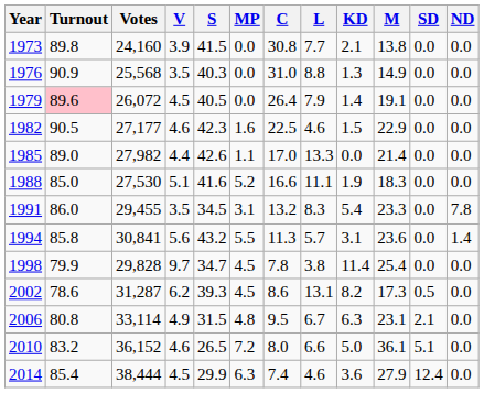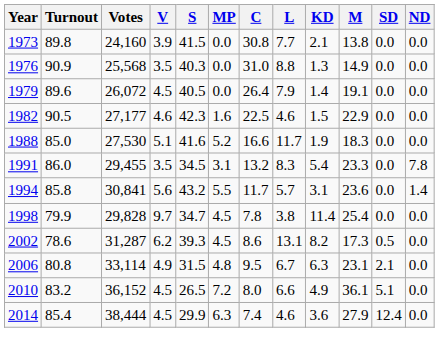 <table class="wikitable sortable" style="font-size: 95%;">
 <tr>
 <th>Year</th>
 <th>Turnout</th>
 <th>Votes</th>
 <th><a href='#'>V</a></th>
 <th><a href='#'>S</a></th>
 <th><a href='#'>MP</a></th>
 <th><a href='#'>C</a></th>
 <th><a href='#'>L</a></th>
 <th><a href='#'>KD</a></th>
 <th><a href='#'>M</a></th>
 <th><a href='#'>SD</a></th>
 <th><a href='#'>ND</a></th>
 </tr>
 <tr>
 <td><a href='#'>1973</a></td>
 <td>89.8</td>
 <td>24,160</td>
 <td>3.9</td>
 <td>41.5</td>
 <td>0.0</td>
 <td>30.8</td>
 <td>7.7</td>
 <td>2.1</td>
 <td>13.8</td>
 <td>0.0</td>
 <td>0.0</td>
 </tr>
 <tr>
 <td><a href='#'>1976</a></td>
 <td>90.9</td>
 <td>25,568</td>
 <td>3.5</td>
 <td>40.3</td>
 <td>0.0</td>
 <td>31.0</td>
 <td>8.8</td>
 <td>1.3</td>
 <td>14.9</td>
 <td>0.0</td>
 <td>0.0</td>
 </tr>
 <tr>
 <td><a href='#'>1979</a></td>
-<td style="background: pink;">89.6</td>
+<td>89.6</td>
 <td>26,072</td>
 <td>4.5</td>
 <td>40.5</td>
 <td>0.0</td>
 <td>26.4</td>
 <td>7.9</td>
 <td>1.4</td>
 <td>19.1</td>
 <td>0.0</td>
 <td>0.0</td>
 </tr>
 <tr>
 <td><a href='#'>1982</a></td>
 <td>90.5</td>
 <td>27,177</td>
 <td>4.6</td>
 <td>42.3</td>
 <td>1.6</td>
 <td>22.5</td>
 <td>4.6</td>
 <td>1.5</td>
 <td>22.9</td>
 <td>0.0</td>
 <td>0.0</td>
 </tr>
 <tr>
-<td><a href='#'>1985</a></td>
-<td>89.0</td>
-<td>27,982</td>
-<td>4.4</td>
-<td>42.6</td>
-<td>1.1</td>
-<td>17.0</td>
-<td>13.3</td>
-<td>0.0</td>
-<td>21.4</td>
-<td>0.0</td>
-<td>0.0</td>
-</tr>
-<tr>
 <td><a href='#'>1988</a></td>
 <td>85.0</td>
 <td>27,530</td>
 <td>5.1</td>
 <td>41.6</td>
 <td>5.2</td>
 <td>16.6</td>
-<td>11.1</td>
+<td>11.7</td>
 <td>1.9</td>
 <td>18.3</td>
 <td>0.0</td>
 <td>0.0</td>
 </tr>
 <tr>
 <td><a href='#'>1991</a></td>
 <td>86.0</td>
 <td>29,455</td>
 <td>3.5</td>
 <td>34.5</td>
 <td>3.1</td>
 <td>13.2</td>
 <td>8.3</td>
 <td>5.4</td>
 <td>23.3</td>
 <td>0.0</td>
 <td>7.8</td>
 </tr>
 <tr>
 <td><a href='#'>1994</a></td>
 <td>85.8</td>
 <td>30,841</td>
 <td>5.6</td>
 <td>43.2</td>
 <td>5.5</td>
-<td>11.3</td>
+<td>11.7</td>
 <td>5.7</td>
 <td>3.1</td>
 <td>23.6</td>
 <td>0.0</td>
 <td>1.4</td>
 </tr>
 <tr>
 <td><a href='#'>1998</a></td>
 <td>79.9</td>
 <td>29,828</td>
 <td>9.7</td>
 <td>34.7</td>
 <td>4.5</td>
 <td>7.8</td>
 <td>3.8</td>
 <td>11.4</td>
 <td>25.4</td>
 <td>0.0</td>
 <td>0.0</td>
 </tr>
 <tr>
 <td><a href='#'>2002</a></td>
 <td>78.6</td>
 <td>31,287</td>
 <td>6.2</td>
 <td>39.3</td>
 <td>4.5</td>
 <td>8.6</td>
 <td>13.1</td>
 <td>8.2</td>
 <td>17.3</td>
 <td>0.5</td>
 <td>0.0</td>
 </tr>
 <tr>
 <td><a href='#'>2006</a></td>
 <td>80.8</td>
 <td>33,114</td>
 <td>4.9</td>
 <td>31.5</td>
 <td>4.8</td>
 <td>9.5</td>
 <td>6.7</td>
 <td>6.3</td>
 <td>23.1</td>
 <td>2.1</td>
 <td>0.0</td>
 </tr>
 <tr>
 <td><a href='#'>2010</a></td>
 <td>83.2</td>
 <td>36,152</td>
-<td>4.6</td>
+<td>4.5</td>
 <td>26.5</td>
 <td>7.2</td>
 <td>8.0</td>
 <td>6.6</td>
-<td>5.0</td>
+<td>4.9</td>
 <td>36.1</td>
 <td>5.1</td>
 <td>0.0</td>
 </tr>
 <tr>
 <td><a href='#'>2014</a></td>
 <td>85.4</td>
 <td>38,444</td>
 <td>4.5</td>
 <td>29.9</td>
 <td>6.3</td>
 <td>7.4</td>
 <td>4.6</td>
 <td>3.6</td>
 <td>27.9</td>
 <td>12.4</td>
 <td>0.0</td>
 </tr>
 </table>
